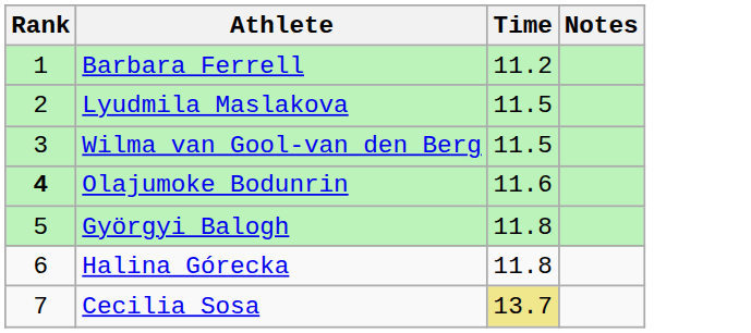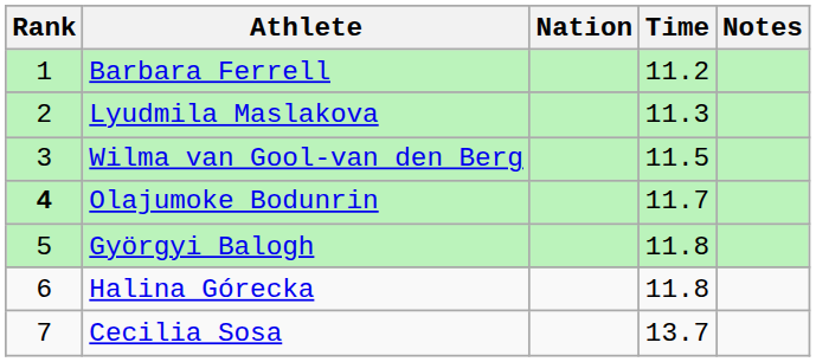 <table class="wikitable sortable" style="text-align:center">
 <tr>
 <th>Rank</th>
 <th>Athlete</th>
+<th>Nation</th>
 <th>Time</th>
 <th>Notes</th>
 </tr>
 <tr bgcolor=bbf3bb>
 <td>1</td>
 <td align=left><a href='#'>Barbara Ferrell</a></td>
+<td align=left></td>
 <td>11.2</td>
 <td></td>
 </tr>
 <tr bgcolor=bbf3bb>
 <td>2</td>
 <td align=left><a href='#'>Lyudmila Maslakova</a></td>
-<td>11.5</td>
+<td align=left></td>
+<td>11.3</td>
 <td></td>
 </tr>
 <tr bgcolor=bbf3bb>
 <td>3</td>
 <td align=left><a href='#'>Wilma van Gool-van den Berg</a></td>
+<td align=left></td>
 <td>11.5</td>
 <td></td>
 </tr>
 <tr bgcolor=bbf3bb>
 <td><strong>4</strong></td>
 <td align=left><a href='#'>Olajumoke Bodunrin</a></td>
-<td>11.6</td>
+<td align=left></td>
+<td>11.7</td>
 <td></td>
 </tr>
 <tr bgcolor=bbf3bb>
 <td>5</td>
 <td align=left><a href='#'>Györgyi Balogh</a></td>
+<td align=left></td>
 <td>11.8</td>
 <td></td>
 </tr>
 <tr>
 <td>6</td>
 <td align=left><a href='#'>Halina Górecka</a></td>
+<td align=left></td>
 <td>11.8</td>
 <td></td>
 </tr>
 <tr>
 <td>7</td>
 <td align=left><a href='#'>Cecilia Sosa</a></td>
-<td style="background: khaki;">13.7</td>
+<td align=left></td>
+<td>13.7</td>
 <td></td>
 </tr>
 </table>
